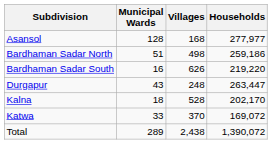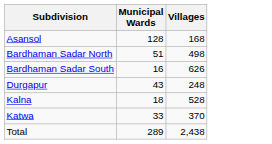 <table class="wikitable sortable">
 <tr>
 <th>Subdivision</th>
 <th>Municipal<br>Wards</th>
 <th>Villages</th>
-<th>Households</th>
 </tr>
 <tr>
 <td><a href='#'>Asansol</a></td>
 <td style="text-align:right">128</td>
 <td style="text-align:right">168</td>
-<td style="text-align:right">277,977</td>
 </tr>
 <tr>
 <td><a href='#'>Bardhaman Sadar North</a></td>
 <td style="text-align:right">51</td>
 <td style="text-align:right">498</td>
-<td style="text-align:right">259,186</td>
 </tr>
 <tr>
 <td><a href='#'>Bardhaman Sadar South</a></td>
 <td style="text-align:right">16</td>
 <td style="text-align:right">626</td>
-<td style="text-align:right">219,220</td>
 </tr>
 <tr>
 <td><a href='#'>Durgapur</a></td>
 <td style="text-align:right">43</td>
 <td style="text-align:right">248</td>
-<td style="text-align:right">263,447</td>
 </tr>
 <tr>
 <td><a href='#'>Kalna</a></td>
 <td style="text-align:right">18</td>
 <td style="text-align:right">528</td>
-<td style="text-align:right">202,170</td>
 </tr>
 <tr>
 <td><a href='#'>Katwa</a></td>
 <td style="text-align:right">33</td>
 <td style="text-align:right">370</td>
-<td style="text-align:right">169,072</td>
 </tr>
 <tr>
 <td>Total</td>
 <td style="text-align:right">289</td>
 <td style="text-align:right">2,438</td>
-<td style="text-align:right">1,390,072</td>
 </tr>
 </table>
